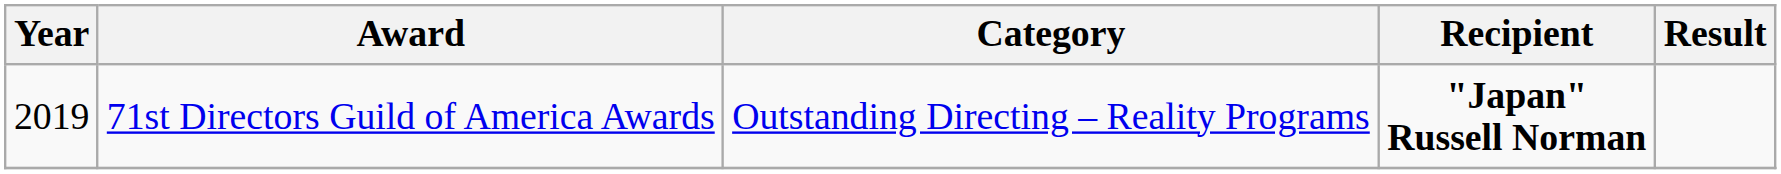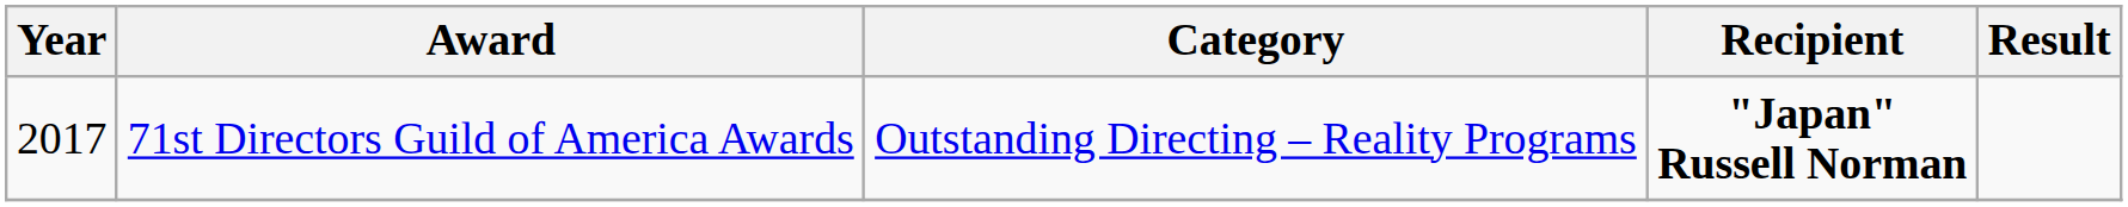 <table class="wikitable sortable plainrowheaders" style="text-align:center;">
 <tr>
 <th>Year</th>
 <th>Award</th>
 <th>Category</th>
 <th>Recipient</th>
 <th>Result</th>
 </tr>
 <tr>
-<td>2019</td>
+<td>2017</td>
 <td><a href='#'>71st Directors Guild of America Awards</a></td>
 <td><a href='#'>Outstanding Directing – Reality Programs</a></td>
 <td><strong>"Japan" <br> Russell Norman</strong></td>
 <td></td>
 </tr>
 <tr>
 </tr>
 </table>
